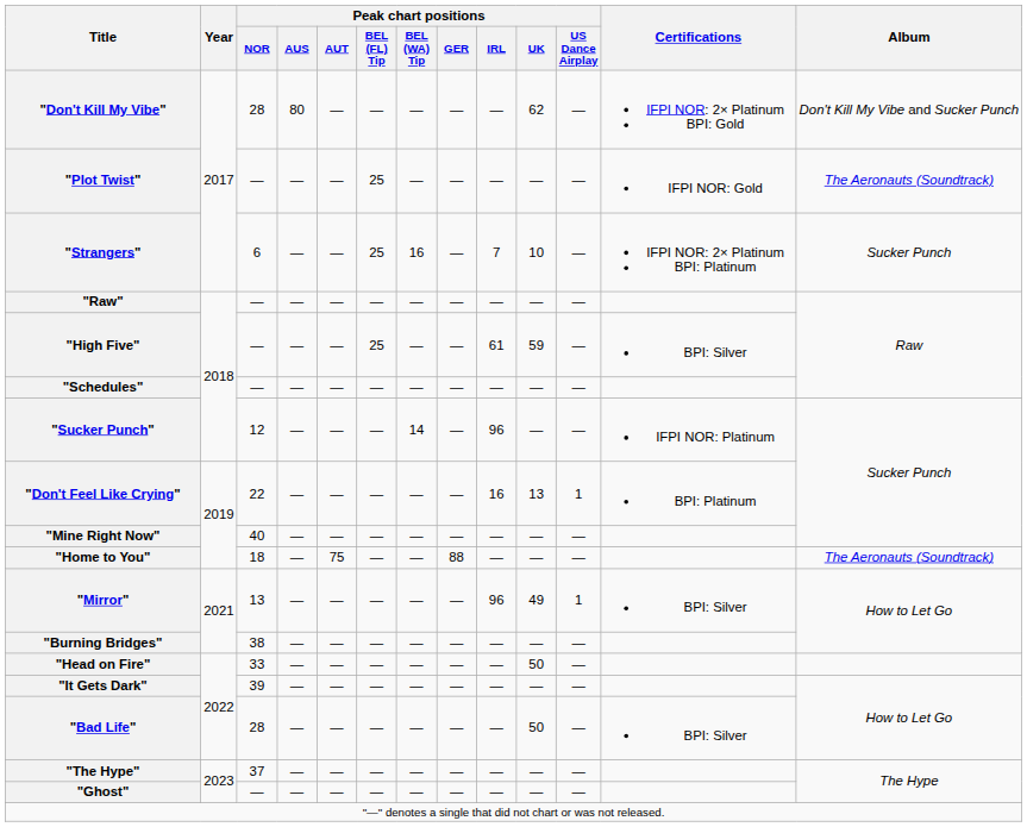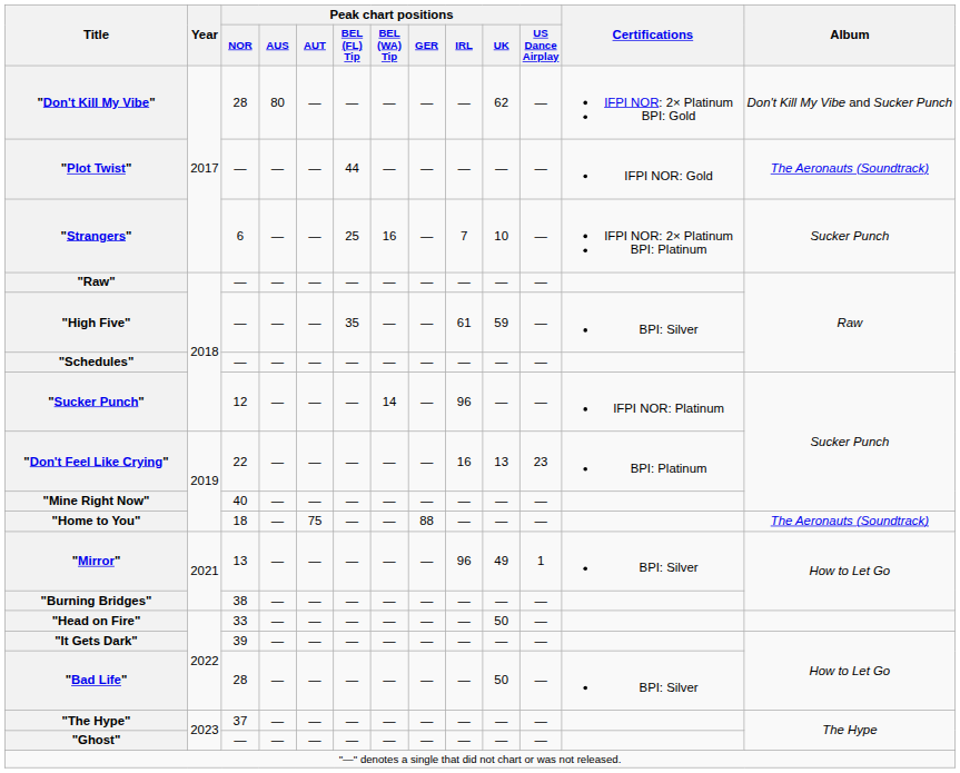 <table class="wikitable plainrowheaders" style="text-align:center;">
 <tr>
 <th scope="col" rowspan="2" style="width:14em;">Title</th>
 <th scope="col" rowspan="2" style="width:1em;">Year</th>
 <th scope="col" colspan="9">Peak chart positions</th>
 <th scope="col" rowspan="2" style="width:14em;"><a href='#'>Certifications</a></th>
 <th scope="col" rowspan="2">Album</th>
 </tr>
 <tr>
 <th scope="col" style="width:3em;font-size:85%;"><a href='#'>NOR</a><br></th>
 <th scope="col" style="width:3em;font-size:85%;"><a href='#'>AUS</a><br></th>
 <th scope="col" style="width:3em;font-size:85%;"><a href='#'>AUT</a><br></th>
 <th scope="col" style="width:3em;font-size:85%;"><a href='#'>BEL<br>(FL)<br>Tip</a><br></th>
 <th scope="col" style="width:3em;font-size:85%;"><a href='#'>BEL<br>(WA)<br>Tip</a><br></th>
 <th scope="col" style="width:3em;font-size:85%;"><a href='#'>GER</a><br></th>
 <th scope="col" style="width:3em;font-size:85%;"><a href='#'>IRL</a><br></th>
 <th scope="col" style="width:3em;font-size:85%;"><a href='#'>UK</a><br></th>
 <th scope="col" style="width:3em;font-size:85%;"><a href='#'>US<br>Dance<br>Airplay</a><br></th>
 </tr>
 <tr>
 <th scope="row">"<a href='#'>Don't Kill My Vibe</a>"</th>
 <td rowspan="3">2017</td>
 <td>28</td>
 <td>80</td>
 <td>—</td>
 <td>—</td>
 <td>—</td>
 <td>—</td>
 <td>—</td>
 <td>62</td>
 <td>—</td>
 <td><br><ul><li><a href='#'>IFPI NOR</a>: 2× Platinum</li><li>BPI: Gold</li></ul></td>
 <td><em>Don't Kill My Vibe</em> and <em>Sucker Punch</em></td>
 </tr>
 <tr>
 <th scope="row">"<a href='#'>Plot Twist</a>"</th>
 <td>—</td>
 <td>—</td>
 <td>—</td>
-<td>25</td>
+<td>44</td>
 <td>—</td>
 <td>—</td>
 <td>—</td>
 <td>—</td>
 <td>—</td>
 <td><br><ul><li>IFPI NOR: Gold</li></ul></td>
 <td><em><a href='#'>The Aeronauts (Soundtrack)</a></em></td>
 </tr>
 <tr>
 <th scope="row">"<a href='#'>Strangers</a>"</th>
 <td>6</td>
 <td>—</td>
 <td>—</td>
 <td>25</td>
 <td>16</td>
 <td>—</td>
 <td>7</td>
 <td>10</td>
 <td>—</td>
 <td><br><ul><li>IFPI NOR: 2× Platinum</li><li>BPI: Platinum</li></ul></td>
 <td><em>Sucker Punch</em></td>
 </tr>
 <tr>
 <th scope="row">"Raw"</th>
 <td rowspan="4">2018</td>
 <td>—</td>
 <td>—</td>
 <td>—</td>
 <td>—</td>
 <td>—</td>
 <td>—</td>
 <td>—</td>
 <td>—</td>
 <td>—</td>
 <td></td>
 <td rowspan="3"><em>Raw</em></td>
 </tr>
 <tr>
 <th scope="row">"High Five"</th>
 <td>—</td>
 <td>—</td>
 <td>—</td>
-<td>25</td>
+<td>35</td>
 <td>—</td>
 <td>—</td>
 <td>61</td>
 <td>59</td>
 <td>—</td>
 <td><br><ul><li>BPI: Silver</li></ul></td>
 </tr>
 <tr>
 <th scope="row">"Schedules"</th>
 <td>—</td>
 <td>—</td>
 <td>—</td>
 <td>—</td>
 <td>—</td>
 <td>—</td>
 <td>—</td>
 <td>—</td>
 <td>—</td>
 <td></td>
 </tr>
 <tr>
 <th scope="row">"<a href='#'>Sucker Punch</a>"</th>
 <td>12</td>
 <td>—</td>
 <td>—</td>
 <td>—</td>
 <td>14</td>
 <td>—</td>
 <td>96</td>
 <td>—</td>
 <td>—</td>
 <td><br><ul><li>IFPI NOR: Platinum</li></ul></td>
 <td rowspan="3"><em>Sucker Punch</em></td>
 </tr>
 <tr>
 <th scope="row">"<a href='#'>Don't Feel Like Crying</a>"</th>
 <td rowspan="3">2019</td>
 <td>22</td>
 <td>—</td>
 <td>—</td>
 <td>—</td>
 <td>—</td>
 <td>—</td>
 <td>16</td>
 <td>13</td>
-<td>1</td>
+<td>23</td>
 <td><br><ul><li>BPI: Platinum</li></ul></td>
 </tr>
 <tr>
 <th scope="row">"Mine Right Now"</th>
 <td>40</td>
 <td>—</td>
 <td>—</td>
 <td>—</td>
 <td>—</td>
 <td>—</td>
 <td>—</td>
 <td>—</td>
 <td>—</td>
 <td></td>
 </tr>
 <tr>
 <th scope="row">"Home to You"</th>
 <td>18</td>
 <td>—</td>
 <td>75</td>
 <td>—</td>
 <td>—</td>
 <td>88</td>
 <td>—</td>
 <td>—</td>
 <td>—</td>
 <td></td>
 <td><em><a href='#'>The Aeronauts (Soundtrack)</a></em></td>
 </tr>
 <tr>
 <th scope="row">"<a href='#'>Mirror</a>"</th>
 <td rowspan="2">2021</td>
 <td>13</td>
 <td>—</td>
 <td>—</td>
 <td>—</td>
 <td>—</td>
 <td>—</td>
 <td>96</td>
 <td>49</td>
 <td>1</td>
 <td><br><ul><li>BPI: Silver</li></ul></td>
 <td rowspan="2"><em>How to Let Go</em></td>
 </tr>
 <tr>
 <th scope="row">"Burning Bridges"</th>
 <td>38</td>
 <td>—</td>
 <td>—</td>
 <td>—</td>
 <td>—</td>
 <td>—</td>
 <td>—</td>
 <td>—</td>
 <td>—</td>
 <td></td>
 </tr>
 <tr>
 <th scope="row">"Head on Fire"<br></th>
 <td rowspan="3">2022</td>
 <td>33<br></td>
 <td>—</td>
 <td>—</td>
 <td>—</td>
 <td>—</td>
 <td>—</td>
 <td>—</td>
 <td>50</td>
 <td>—</td>
 <td></td>
 <td></td>
 </tr>
 <tr>
 <th scope="row">"It Gets Dark"</th>
 <td>39<br></td>
 <td>—</td>
 <td>—</td>
 <td>—</td>
 <td>—</td>
 <td>—</td>
 <td>—</td>
 <td>—</td>
 <td>—</td>
 <td></td>
 <td rowspan="2"><em>How to Let Go</em></td>
 </tr>
 <tr>
 <th scope="row">"<a href='#'>Bad Life</a>"<br></th>
 <td>28<br></td>
 <td>—</td>
 <td>—</td>
 <td>—</td>
 <td>—</td>
 <td>—</td>
 <td>—</td>
 <td>50</td>
 <td>—</td>
 <td><br><ul><li>BPI: Silver</li></ul></td>
 </tr>
 <tr>
 <th scope="row">"The Hype"</th>
 <td rowspan="2">2023</td>
 <td>37<br></td>
 <td>—</td>
 <td>—</td>
 <td>—</td>
 <td>—</td>
 <td>—</td>
 <td>—</td>
 <td>—</td>
 <td>—</td>
 <td></td>
 <td rowspan="2"><em>The Hype</em></td>
 </tr>
 <tr>
 <th scope="row">"Ghost"</th>
 <td>—</td>
 <td>—</td>
 <td>—</td>
 <td>—</td>
 <td>—</td>
 <td>—</td>
 <td>—</td>
 <td>—</td>
 <td>—</td>
 <td></td>
 </tr>
 <tr>
 <td colspan="13" style="text-align:center; font-size:85%;">"—" denotes a single that did not chart or was not released.</td>
 </tr>
 </table>
